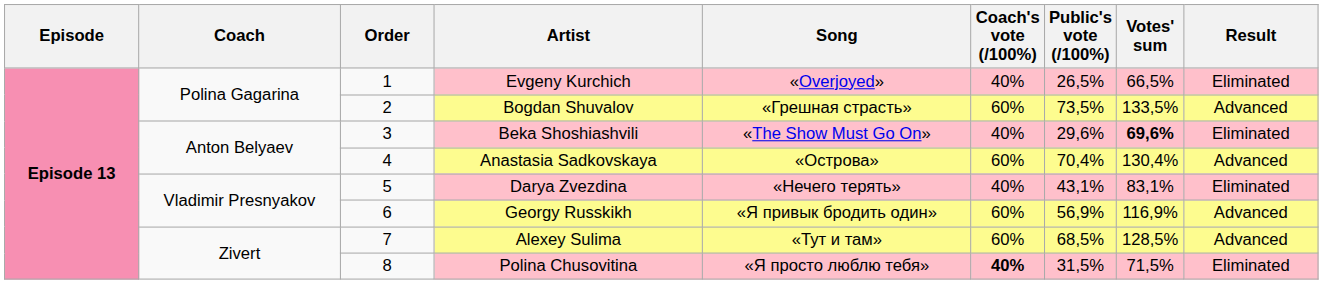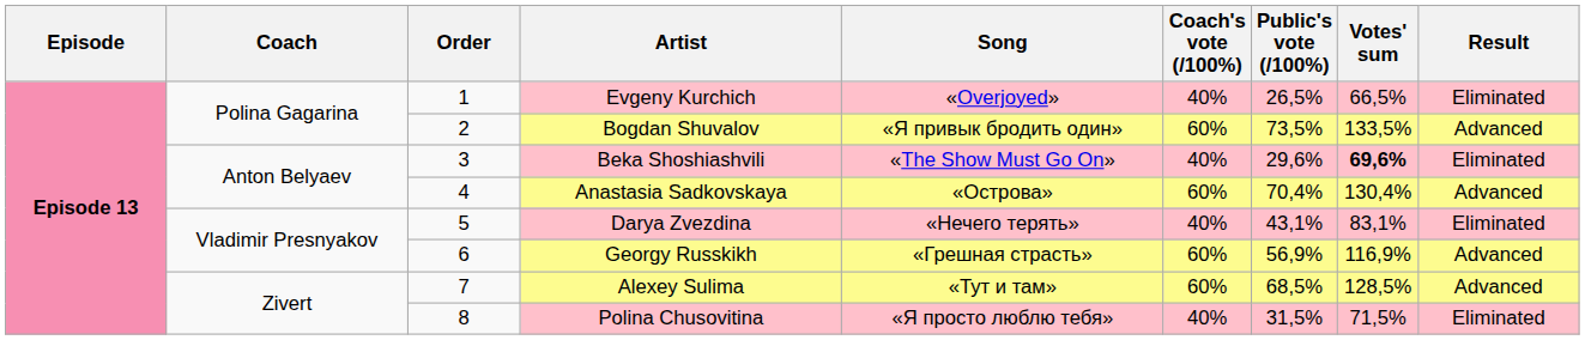 <table class="wikitable" style="text-align:center; width:100%;">
 <tr>
 <th style="width:10%;">Episode</th>
 <th style="width:15%;">Coach</th>
 <th style="width:7%;">Order</th>
 <th style="width:20%;">Artist</th>
 <th style="width:20%;">Song</th>
 <th style="width:5%;">Coach's vote (/100%)</th>
 <th style="width:5%;">Public's vote (/100%)</th>
 <th style="width:5%;">Votes' sum</th>
 <th style="width:10%;">Result</th>
 </tr>
 <tr>
 <th rowspan=8 style="background:#f78fb2;">Episode 13<br> <small></small></th>
 <td rowspan=2>Polina Gagarina</td>
 <td>1</td>
 <td style="background:pink;">Evgeny Kurchich</td>
 <td style="background:pink;">«<a href='#'>Overjoyed</a>»</td>
 <td style="background:pink;">40%</td>
 <td style="background:pink;">26,5%</td>
 <td style="background:pink;">66,5%</td>
 <td style="background:pink;">Eliminated</td>
 </tr>
 <tr>
 <td>2</td>
 <td style="background:#fdfc8f;">Bogdan Shuvalov</td>
-<td style="background:#fdfc8f;">«Грешная страсть»</td>
+<td style="background:#fdfc8f;">«Я привык бродить один»</td>
 <td style="background:#fdfc8f;">60%</td>
 <td style="background:#fdfc8f;">73,5%</td>
 <td style="background:#fdfc8f;">133,5%</td>
 <td style="background:#fdfc8f;">Advanced</td>
 </tr>
 <tr>
 <td rowspan=2>Anton Belyaev</td>
 <td>3</td>
 <td style="background:pink;">Beka Shoshiashvili</td>
 <td style="background:pink;">«<a href='#'>The Show Must Go On</a>»</td>
 <td style="background:pink;">40%</td>
 <td style="background:pink;">29,6%</td>
 <td style="background:pink;"><strong>69,6%</strong></td>
 <td style="background:pink;">Eliminated</td>
 </tr>
 <tr>
 <td>4</td>
 <td style="background:#fdfc8f;">Anastasia Sadkovskaya</td>
 <td style="background:#fdfc8f;">«Острова»</td>
 <td style="background:#fdfc8f;">60%</td>
 <td style="background:#fdfc8f;">70,4%</td>
 <td style="background:#fdfc8f;">130,4%</td>
 <td style="background:#fdfc8f;">Advanced</td>
 </tr>
 <tr>
 <td rowspan=2>Vladimir Presnyakov</td>
 <td>5</td>
 <td style="background:pink;">Darya Zvezdina</td>
 <td style="background:pink;">«Нечего терять»</td>
 <td style="background:pink;">40%</td>
 <td style="background:pink;">43,1%</td>
 <td style="background:pink;">83,1%</td>
 <td style="background:pink;">Eliminated</td>
 </tr>
 <tr>
 <td>6</td>
 <td style="background:#fdfc8f;">Georgy Russkikh</td>
-<td style="background:#fdfc8f;">«Я привык бродить один»</td>
+<td style="background:#fdfc8f;">«Грешная страсть»</td>
 <td style="background:#fdfc8f;">60%</td>
 <td style="background:#fdfc8f;">56,9%</td>
 <td style="background:#fdfc8f;">116,9%</td>
 <td style="background:#fdfc8f;">Advanced</td>
 </tr>
 <tr>
 <td rowspan=2>Zivert</td>
 <td>7</td>
 <td style="background:#fdfc8f;">Alexey Sulima</td>
 <td style="background:#fdfc8f;">«Тут и там»</td>
 <td style="background:#fdfc8f;">60%</td>
 <td style="background:#fdfc8f;">68,5%</td>
 <td style="background:#fdfc8f;">128,5%</td>
 <td style="background:#fdfc8f;">Advanced</td>
 </tr>
 <tr>
 <td>8</td>
 <td style="background:pink;">Polina Chusovitina</td>
 <td style="background:pink;">«Я просто люблю тебя»</td>
-<td style="background:pink;"><strong>40%</strong></td>
+<td style="background:pink;">40%</td>
 <td style="background:pink;">31,5%</td>
 <td style="background:pink;">71,5%</td>
 <td style="background:pink;">Eliminated</td>
 </tr>
 </table>
